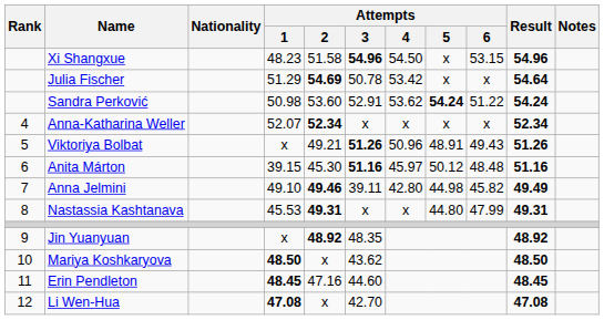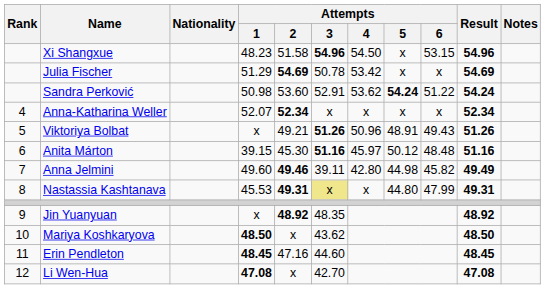 <table class="wikitable sortable" style="text-align:center">
 <tr>
 <th rowspan=2>Rank</th>
 <th rowspan=2>Name</th>
 <th rowspan=2>Nationality</th>
 <th colspan=6>Attempts</th>
 <th rowspan=2>Result</th>
 <th rowspan=2>Notes</th>
 </tr>
 <tr>
 <th>1</th>
 <th>2</th>
 <th>3</th>
 <th>4</th>
 <th>5</th>
 <th>6</th>
 </tr>
 <tr>
 <td></td>
 <td align=left><a href='#'>Xi Shangxue</a></td>
 <td align=left></td>
 <td>48.23</td>
 <td>51.58</td>
 <td><strong>54.96</strong></td>
 <td>54.50</td>
 <td>x</td>
 <td>53.15</td>
 <td><strong>54.96</strong></td>
 <td></td>
 </tr>
 <tr>
 <td></td>
 <td align=left><a href='#'>Julia Fischer</a></td>
 <td align=left></td>
 <td>51.29</td>
 <td><strong>54.69</strong></td>
 <td>50.78</td>
 <td>53.42</td>
 <td>x</td>
 <td>x</td>
-<td><strong>54.64</strong></td>
+<td><strong>54.69</strong></td>
 <td></td>
 </tr>
 <tr>
 <td></td>
 <td align=left><a href='#'>Sandra Perković</a></td>
 <td align=left></td>
 <td>50.98</td>
 <td>53.60</td>
 <td>52.91</td>
 <td>53.62</td>
 <td><strong>54.24</strong></td>
 <td>51.22</td>
 <td><strong>54.24</strong></td>
 <td></td>
 </tr>
 <tr>
 <td>4</td>
 <td align=left><a href='#'>Anna-Katharina Weller</a></td>
 <td align=left></td>
 <td>52.07</td>
 <td><strong>52.34</strong></td>
 <td>x</td>
 <td>x</td>
 <td>x</td>
 <td>x</td>
 <td><strong>52.34</strong></td>
 <td></td>
 </tr>
 <tr>
 <td>5</td>
 <td align=left><a href='#'>Viktoriya Bolbat</a></td>
 <td align=left></td>
 <td>x</td>
 <td>49.21</td>
 <td><strong>51.26</strong></td>
 <td>50.96</td>
 <td>48.91</td>
 <td>49.43</td>
 <td><strong>51.26</strong></td>
 <td></td>
 </tr>
 <tr>
 <td>6</td>
 <td align=left><a href='#'>Anita Márton</a></td>
 <td align=left></td>
 <td>39.15</td>
 <td>45.30</td>
 <td><strong>51.16</strong></td>
 <td>45.97</td>
 <td>50.12</td>
 <td>48.48</td>
 <td><strong>51.16</strong></td>
 <td></td>
 </tr>
 <tr>
 <td>7</td>
 <td align=left><a href='#'>Anna Jelmini</a></td>
 <td align=left></td>
-<td>49.10</td>
+<td>49.60</td>
 <td><strong>49.46</strong></td>
 <td>39.11</td>
 <td>42.80</td>
 <td>44.98</td>
 <td>45.82</td>
 <td><strong>49.49</strong></td>
 <td></td>
 </tr>
 <tr>
 <td>8</td>
 <td align=left><a href='#'>Nastassia Kashtanava</a></td>
 <td align=left></td>
 <td>45.53</td>
 <td><strong>49.31</strong></td>
-<td>x</td>
+<td style="background: khaki;">x</td>
 <td>x</td>
 <td>44.80</td>
 <td>47.99</td>
 <td><strong>49.31</strong></td>
 <td></td>
 </tr>
 <tr>
 <td colspan=11 bgcolor=lightgray></td>
 </tr>
 <tr>
 <td>9</td>
 <td align=left><a href='#'>Jin Yuanyuan</a></td>
 <td align=left></td>
 <td>x</td>
 <td><strong>48.92</strong></td>
 <td>48.35</td>
 <td colspan=3></td>
 <td><strong>48.92</strong></td>
 <td></td>
 </tr>
 <tr>
 <td>10</td>
 <td align=left><a href='#'>Mariya Koshkaryova</a></td>
 <td align=left></td>
 <td><strong>48.50</strong></td>
 <td>x</td>
 <td>43.62</td>
 <td colspan=3></td>
 <td><strong>48.50</strong></td>
 <td></td>
 </tr>
 <tr>
 <td>11</td>
 <td align=left><a href='#'>Erin Pendleton</a></td>
 <td align=left></td>
 <td><strong>48.45</strong></td>
 <td>47.16</td>
 <td>44.60</td>
 <td colspan=3></td>
 <td><strong>48.45</strong></td>
 <td></td>
 </tr>
 <tr>
 <td>12</td>
 <td align=left><a href='#'>Li Wen-Hua</a></td>
 <td align=left></td>
 <td><strong>47.08</strong></td>
 <td>x</td>
 <td>42.70</td>
 <td colspan=3></td>
 <td><strong>47.08</strong></td>
 <td></td>
 </tr>
 </table>
